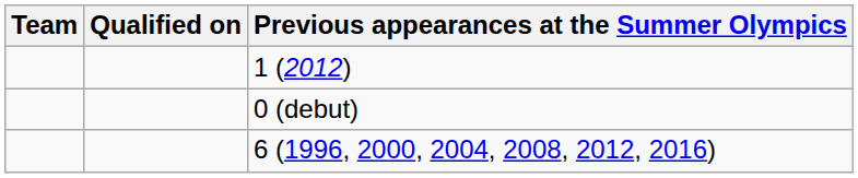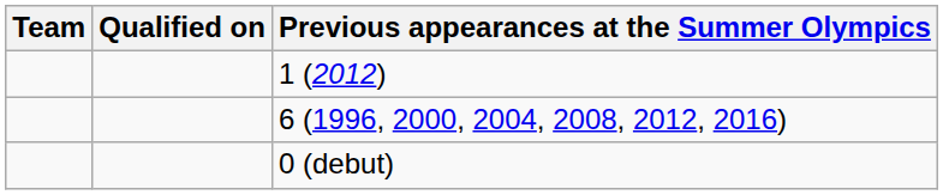 <table class="wikitable sortable">
 <tr>
 <th>Team</th>
 <th>Qualified on</th>
 <th data-sort-type="number">Previous appearances at the <a href='#'>Summer Olympics</a></th>
 </tr>
 <tr>
 <td></td>
 <td></td>
 <td>1 (<em><a href='#'>2012</a></em>)</td>
 </tr>
 <tr>
 <td></td>
 <td></td>
-<td>0 (debut)</td>
+<td>6 (<a href='#'>1996</a>, <a href='#'>2000</a>, <a href='#'>2004</a>, <a href='#'>2008</a>, <a href='#'>2012</a>, <a href='#'>2016</a>)</td>
 </tr>
 <tr>
 <td></td>
 <td></td>
-<td>6 (<a href='#'>1996</a>, <a href='#'>2000</a>, <a href='#'>2004</a>, <a href='#'>2008</a>, <a href='#'>2012</a>, <a href='#'>2016</a>)</td>
+<td>0 (debut)</td>
 </tr>
 </table>
